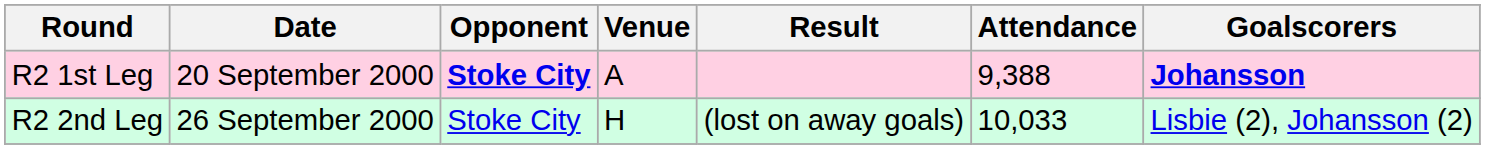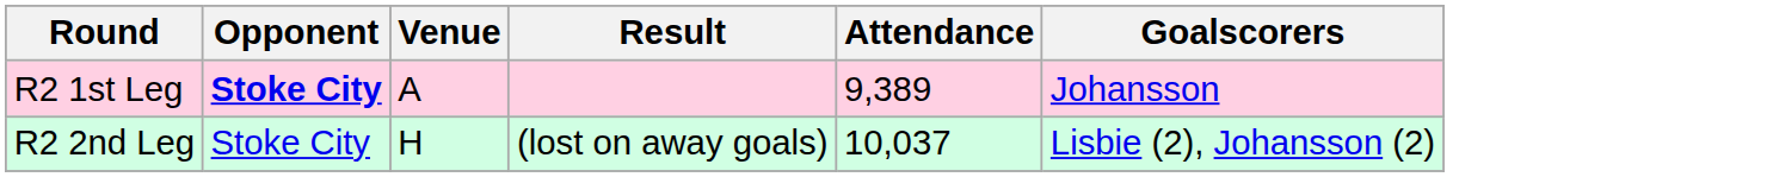 <table class="wikitable">
 <tr>
 <th>Round</th>
-<th>Date</th>
 <th>Opponent</th>
 <th>Venue</th>
 <th>Result</th>
 <th>Attendance</th>
 <th>Goalscorers</th>
 </tr>
 <tr style="background-color: #ffd0e3;">
 <td>R2 1st Leg</td>
-<td>20 September 2000</td>
 <td><strong><a href='#'>Stoke City</a></strong></td>
 <td>A</td>
 <td></td>
-<td>9,388</td>
-<td><strong><a href='#'>Johansson</a></strong></td>
+<td>9,389</td>
+<td><a href='#'>Johansson</a></td>
 </tr>
 <tr style="background-color: #d0ffe3;">
 <td>R2 2nd Leg</td>
-<td>26 September 2000</td>
 <td><a href='#'>Stoke City</a></td>
 <td>H</td>
 <td> (lost on away goals)</td>
-<td>10,033</td>
+<td>10,037</td>
 <td><a href='#'>Lisbie</a> (2), <a href='#'>Johansson</a> (2)</td>
 </tr>
 </table>
